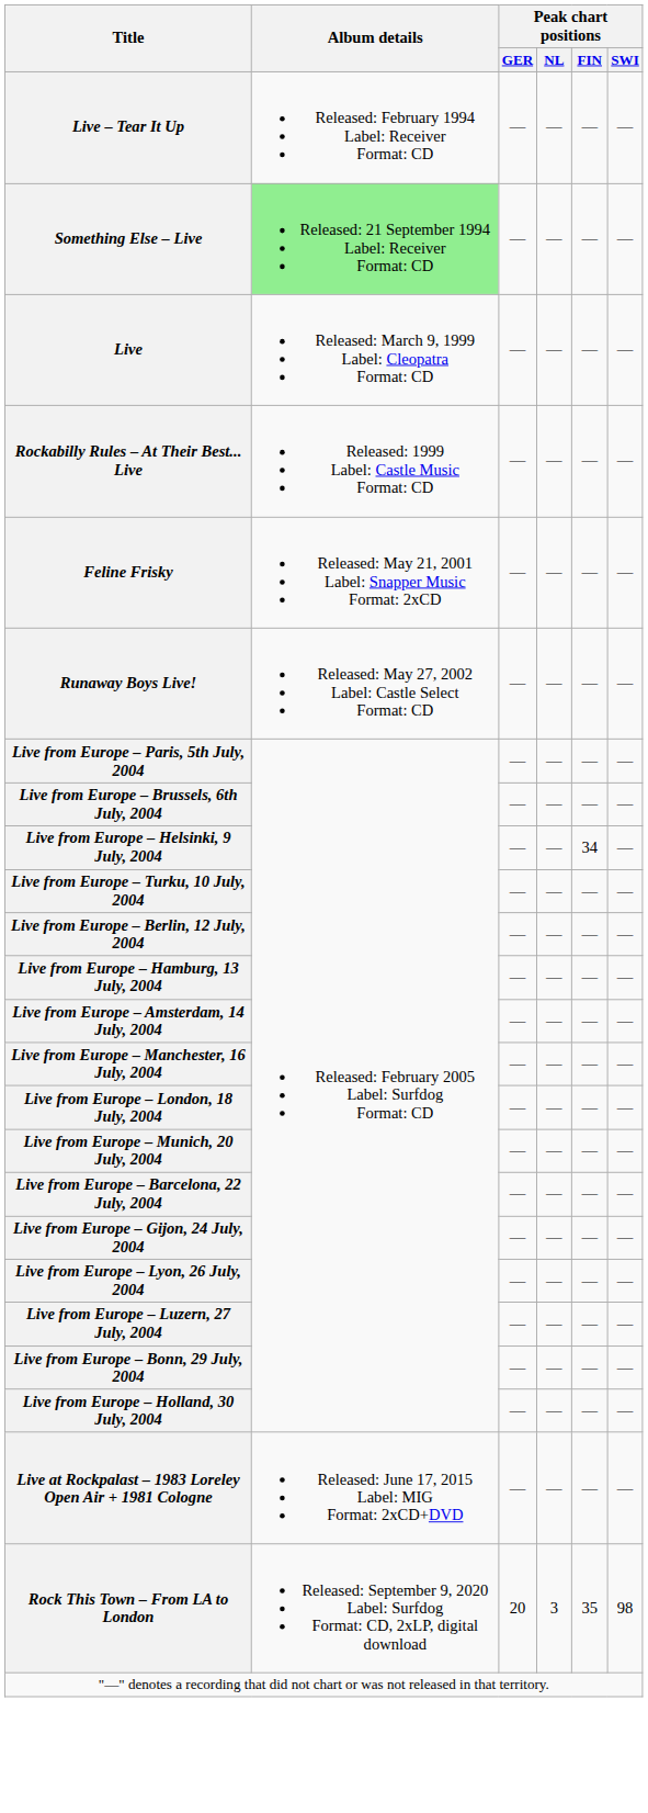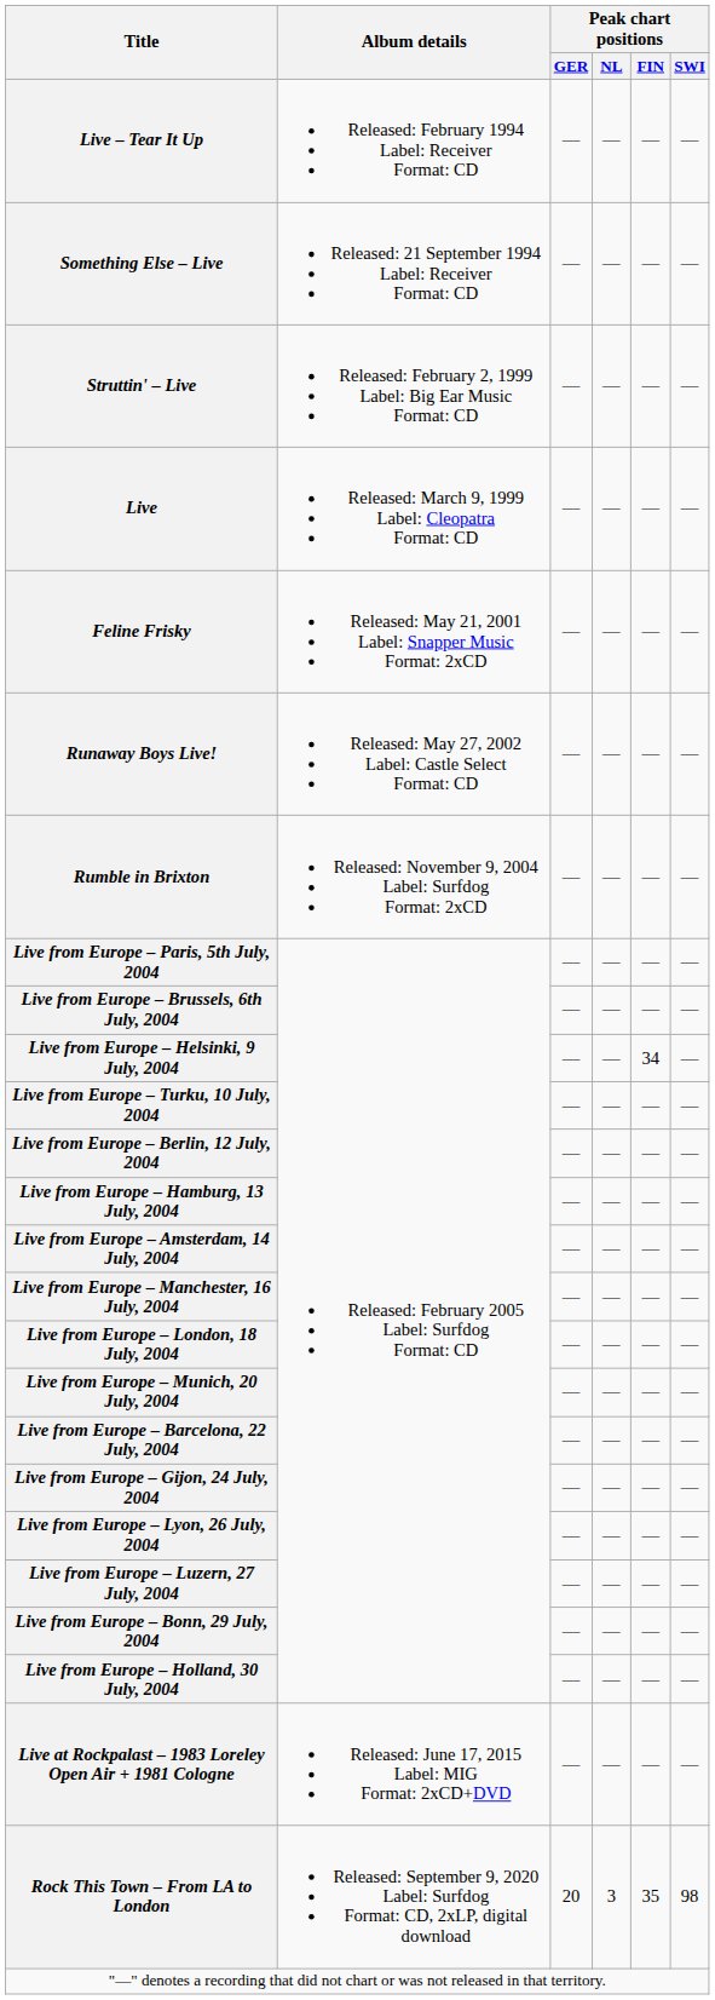 <table class="wikitable plainrowheaders" style="text-align:center;">
 <tr>
 <th rowspan="2" scope="col" style="width:15em;">Title</th>
 <th rowspan="2" scope="col" style="width:15em;">Album details</th>
 <th colspan="4">Peak chart positions</th>
 </tr>
 <tr>
 <th scope="col" style="width:2em;font-size:90%;"><a href='#'>GER</a><br></th>
 <th scope="col" style="width:2em;font-size:90%;"><a href='#'>NL</a><br></th>
 <th scope="col" style="width:2em;font-size:90%;"><a href='#'>FIN</a><br></th>
 <th scope="col" style="width:2em;font-size:90%;"><a href='#'>SWI</a><br></th>
 </tr>
 <tr>
 <th scope="row"><em>Live – Tear It Up</em></th>
 <td><br><ul><li>Released: February 1994</li><li>Label: Receiver</li><li>Format: CD</li></ul></td>
 <td>—</td>
 <td>—</td>
 <td>—</td>
 <td>—</td>
 </tr>
 <tr>
 <th scope="row"><em>Something Else – Live</em></th>
-<td style="background: lightgreen;"><br><ul><li>Released: 21 September 1994</li><li>Label: Receiver</li><li>Format: CD</li></ul></td>
+<td><br><ul><li>Released: 21 September 1994</li><li>Label: Receiver</li><li>Format: CD</li></ul></td>
+<td>—</td>
+<td>—</td>
+<td>—</td>
+<td>—</td>
+</tr>
+<tr>
+<th scope="row"><em>Struttin' – Live</em></th>
+<td><br><ul><li>Released: February 2, 1999</li><li>Label: Big Ear Music</li><li>Format: CD</li></ul></td>
 <td>—</td>
 <td>—</td>
 <td>—</td>
 <td>—</td>
 </tr>
 <tr>
 <th scope="row"><em>Live</em></th>
 <td><br><ul><li>Released: March 9, 1999</li><li>Label: <a href='#'>Cleopatra</a></li><li>Format: CD</li></ul></td>
-<td>—</td>
-<td>—</td>
-<td>—</td>
-<td>—</td>
-</tr>
-<tr>
-<th scope="row"><em>Rockabilly Rules – At Their Best... Live</em></th>
-<td><br><ul><li>Released: 1999</li><li>Label: <a href='#'>Castle Music</a></li><li>Format: CD</li></ul></td>
 <td>—</td>
 <td>—</td>
 <td>—</td>
 <td>—</td>
 </tr>
 <tr>
 <th scope="row"><em>Feline Frisky</em></th>
 <td><br><ul><li>Released: May 21, 2001</li><li>Label: <a href='#'>Snapper Music</a></li><li>Format: 2xCD</li></ul></td>
 <td>—</td>
 <td>—</td>
 <td>—</td>
 <td>—</td>
 </tr>
 <tr>
 <th scope="row"><em>Runaway Boys Live!</em></th>
 <td><br><ul><li>Released: May 27, 2002</li><li>Label: Castle Select</li><li>Format: CD</li></ul></td>
+<td>—</td>
+<td>—</td>
+<td>—</td>
+<td>—</td>
+</tr>
+<tr>
+<th scope="row"><em>Rumble in Brixton</em></th>
+<td><br><ul><li>Released: November 9, 2004</li><li>Label: Surfdog</li><li>Format: 2xCD</li></ul></td>
 <td>—</td>
 <td>—</td>
 <td>—</td>
 <td>—</td>
 </tr>
 <tr>
 <th scope="row"><em>Live from Europe – Paris, 5th July, 2004</em></th>
 <td rowspan="16"><br><ul><li>Released: February 2005</li><li>Label: Surfdog</li><li>Format: CD</li></ul></td>
 <td>—</td>
 <td>—</td>
 <td>—</td>
 <td>—</td>
 </tr>
 <tr>
 <th scope="row"><em>Live from Europe – Brussels, 6th July, 2004</em></th>
 <td>—</td>
 <td>—</td>
 <td>—</td>
 <td>—</td>
 </tr>
 <tr>
 <th scope="row"><em>Live from Europe – Helsinki, 9 July, 2004</em></th>
 <td>—</td>
 <td>—</td>
 <td>34</td>
 <td>—</td>
 </tr>
 <tr>
 <th scope="row"><em>Live from Europe – Turku, 10 July, 2004</em></th>
 <td>—</td>
 <td>—</td>
 <td>—</td>
 <td>—</td>
 </tr>
 <tr>
 <th scope="row"><em>Live from Europe – Berlin, 12 July, 2004</em></th>
 <td>—</td>
 <td>—</td>
 <td>—</td>
 <td>—</td>
 </tr>
 <tr>
 <th scope="row"><em>Live from Europe – Hamburg, 13 July, 2004</em></th>
 <td>—</td>
 <td>—</td>
 <td>—</td>
 <td>—</td>
 </tr>
 <tr>
 <th scope="row"><em>Live from Europe – Amsterdam, 14 July, 2004</em></th>
 <td>—</td>
 <td>—</td>
 <td>—</td>
 <td>—</td>
 </tr>
 <tr>
 <th scope="row"><em>Live from Europe – Manchester, 16 July, 2004</em></th>
 <td>—</td>
 <td>—</td>
 <td>—</td>
 <td>—</td>
 </tr>
 <tr>
 <th scope="row"><em>Live from Europe – London, 18 July, 2004</em></th>
 <td>—</td>
 <td>—</td>
 <td>—</td>
 <td>—</td>
 </tr>
 <tr>
 <th scope="row"><em>Live from Europe – Munich, 20 July, 2004</em></th>
 <td>—</td>
 <td>—</td>
 <td>—</td>
 <td>—</td>
 </tr>
 <tr>
 <th scope="row"><em>Live from Europe – Barcelona, 22 July, 2004</em></th>
 <td>—</td>
 <td>—</td>
 <td>—</td>
 <td>—</td>
 </tr>
 <tr>
 <th scope="row"><em>Live from Europe – Gijon, 24 July, 2004</em></th>
 <td>—</td>
 <td>—</td>
 <td>—</td>
 <td>—</td>
 </tr>
 <tr>
 <th scope="row"><em>Live from Europe – Lyon, 26 July, 2004</em></th>
 <td>—</td>
 <td>—</td>
 <td>—</td>
 <td>—</td>
 </tr>
 <tr>
 <th scope="row"><em>Live from Europe – Luzern, 27 July, 2004</em></th>
 <td>—</td>
 <td>—</td>
 <td>—</td>
 <td>—</td>
 </tr>
 <tr>
 <th scope="row"><em>Live from Europe – Bonn, 29 July, 2004</em></th>
 <td>—</td>
 <td>—</td>
 <td>—</td>
 <td>—</td>
 </tr>
 <tr>
 <th scope="row"><em>Live from Europe – Holland, 30 July, 2004</em></th>
 <td>—</td>
 <td>—</td>
 <td>—</td>
 <td>—</td>
 </tr>
 <tr>
 <th scope="row"><em>Live at Rockpalast – 1983 Loreley Open Air + 1981 Cologne</em></th>
 <td><br><ul><li>Released: June 17, 2015</li><li>Label: MIG</li><li>Format: 2xCD+<a href='#'>DVD</a></li></ul></td>
 <td>—</td>
 <td>—</td>
 <td>—</td>
 <td>—</td>
 </tr>
 <tr>
 <th scope="row"><em>Rock This Town – From LA to London</em></th>
 <td><br><ul><li>Released: September 9, 2020</li><li>Label: Surfdog</li><li>Format: CD, 2xLP, digital download</li></ul></td>
 <td>20</td>
 <td>3</td>
 <td>35</td>
 <td>98</td>
 </tr>
 <tr>
 <td colspan="6" style="font-size:90%">"—" denotes a recording that did not chart or was not released in that territory.</td>
 </tr>
 </table>
